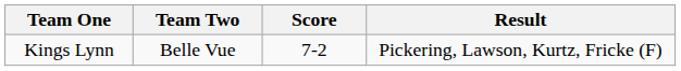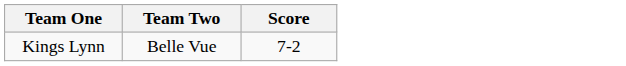 <table class="wikitable" style="text-align: center">
 <tr>
 <th width=100>Team One</th>
 <th width=100>Team Two</th>
 <th width=80>Score</th>
-<th width=250>Result</th>
 </tr>
 <tr>
 <td>Kings Lynn</td>
 <td>Belle Vue</td>
 <td>7-2</td>
-<td>Pickering, Lawson, Kurtz, Fricke (F)</td>
 </tr>
 </table>
